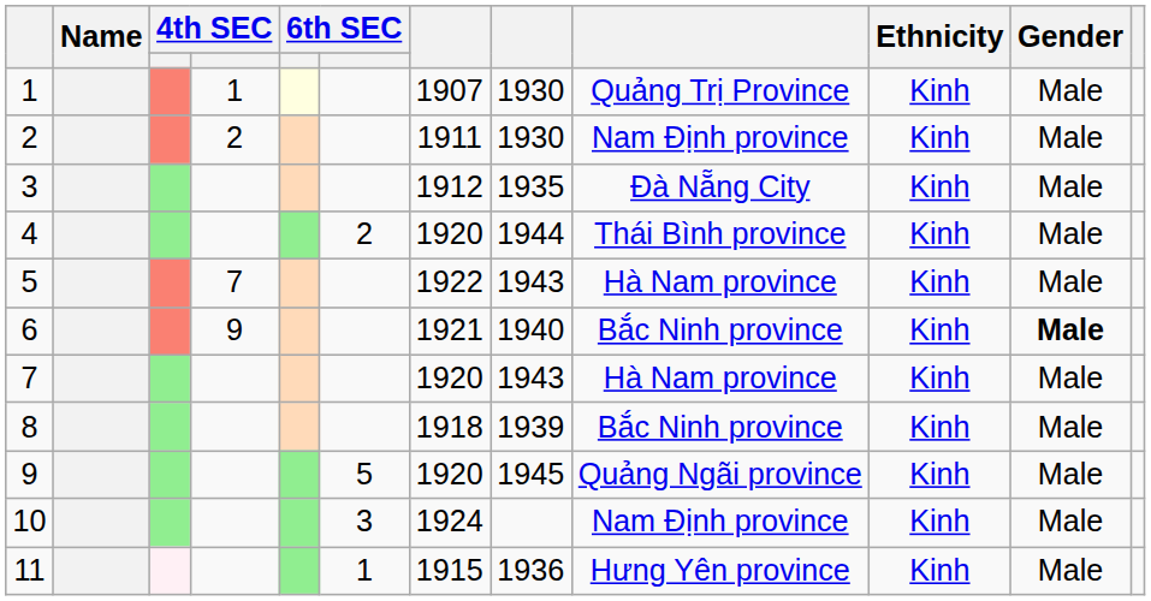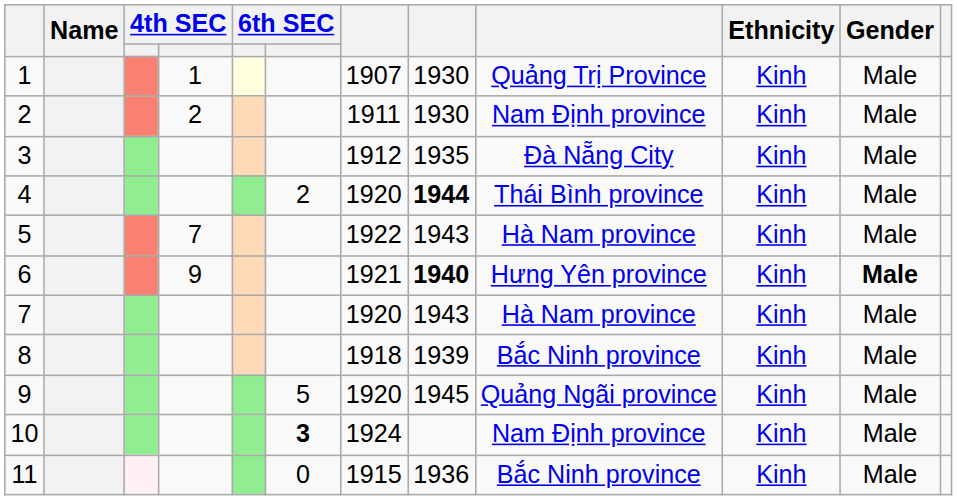 <table class="wikitable sortable" style=text-align:center>
 <tr>
 <th Rowspan="2"></th>
 <th Rowspan="2">Name</th>
 <th colspan="2" unsortable><a href='#'>4th SEC</a></th>
 <th colspan="2" unsortable><a href='#'>6th SEC</a></th>
 <th Rowspan="2"></th>
 <th Rowspan="2"></th>
 <th Rowspan="2"></th>
 <th Rowspan="2">Ethnicity</th>
 <th Rowspan="2">Gender</th>
 <th Rowspan="2"  scope="col" class="unsortable"></th>
 </tr>
 <tr>
 <th></th>
 <th></th>
 <th></th>
 <th></th>
 </tr>
 <tr>
 <td>1</td>
 <th align="center" scope="row" style="font-weight:normal;"></th>
 <td bgcolor = Salmon></td>
 <td>1</td>
 <td bgcolor = LightYellow></td>
 <td></td>
 <td>1907</td>
 <td>1930</td>
 <td><a href='#'>Quảng Trị Province</a></td>
 <td><a href='#'>Kinh</a></td>
 <td>Male</td>
 <td></td>
 </tr>
 <tr>
 <td>2</td>
 <th align="center" scope="row" style="font-weight:normal;"></th>
 <td bgcolor = Salmon></td>
 <td>2</td>
 <td bgcolor = PeachPuff></td>
 <td></td>
 <td>1911</td>
 <td>1930</td>
 <td><a href='#'>Nam Định province</a></td>
 <td><a href='#'>Kinh</a></td>
 <td>Male</td>
 <td></td>
 </tr>
 <tr>
 <td>3</td>
 <th align="center" scope="row" style="font-weight:normal;"></th>
 <td bgcolor = LightGreen></td>
 <td></td>
 <td bgcolor = PeachPuff></td>
 <td></td>
 <td>1912</td>
 <td>1935</td>
 <td><a href='#'>Đà Nẵng City</a></td>
 <td><a href='#'>Kinh</a></td>
 <td>Male</td>
 <td></td>
 </tr>
 <tr>
 <td>4</td>
 <th align="center" scope="row" style="font-weight:normal;"></th>
 <td bgcolor = LightGreen></td>
 <td></td>
 <td bgcolor = LightGreen></td>
 <td>2</td>
 <td>1920</td>
-<td>1944</td>
+<td><strong>1944</strong></td>
 <td><a href='#'>Thái Bình province</a></td>
 <td><a href='#'>Kinh</a></td>
 <td>Male</td>
 <td></td>
 </tr>
 <tr>
 <td>5</td>
 <th align="center" scope="row" style="font-weight:normal;"></th>
 <td bgcolor = Salmon></td>
 <td>7</td>
 <td bgcolor = PeachPuff></td>
 <td></td>
 <td>1922</td>
 <td>1943</td>
 <td><a href='#'>Hà Nam province</a></td>
 <td><a href='#'>Kinh</a></td>
 <td>Male</td>
 <td></td>
 </tr>
 <tr>
 <td>6</td>
 <th align="center" scope="row" style="font-weight:normal;"></th>
 <td bgcolor = Salmon></td>
 <td>9</td>
 <td bgcolor = PeachPuff></td>
 <td></td>
 <td>1921</td>
-<td>1940</td>
-<td><a href='#'>Bắc Ninh province</a></td>
+<td><strong>1940</strong></td>
+<td><a href='#'>Hưng Yên province</a></td>
 <td><a href='#'>Kinh</a></td>
 <td><strong>Male</strong></td>
 <td></td>
 </tr>
 <tr>
 <td>7</td>
 <th align="center" scope="row" style="font-weight:normal;"></th>
 <td bgcolor = LightGreen></td>
 <td></td>
 <td bgcolor = PeachPuff></td>
 <td></td>
 <td>1920</td>
 <td>1943</td>
 <td><a href='#'>Hà Nam province</a></td>
 <td><a href='#'>Kinh</a></td>
 <td>Male</td>
 <td></td>
 </tr>
 <tr>
 <td>8</td>
 <th align="center" scope="row" style="font-weight:normal;"></th>
 <td bgcolor = LightGreen></td>
 <td></td>
 <td bgcolor = PeachPuff></td>
 <td></td>
 <td>1918</td>
 <td>1939</td>
 <td><a href='#'>Bắc Ninh province</a></td>
 <td><a href='#'>Kinh</a></td>
 <td>Male</td>
 <td></td>
 </tr>
 <tr>
 <td>9</td>
 <th align="center" scope="row" style="font-weight:normal;"></th>
 <td bgcolor = LightGreen></td>
 <td></td>
 <td bgcolor = LightGreen></td>
 <td>5</td>
 <td>1920</td>
 <td>1945</td>
 <td><a href='#'>Quảng Ngãi province</a></td>
 <td><a href='#'>Kinh</a></td>
 <td>Male</td>
 <td></td>
 </tr>
 <tr>
 <td>10</td>
 <th align="center" scope="row" style="font-weight:normal;"></th>
 <td bgcolor = LightGreen></td>
 <td></td>
 <td bgcolor = LightGreen></td>
-<td>3</td>
+<td><strong>3</strong></td>
 <td>1924</td>
 <td></td>
 <td><a href='#'>Nam Định province</a></td>
 <td><a href='#'>Kinh</a></td>
 <td>Male</td>
 <td></td>
 </tr>
 <tr>
 <td>11</td>
 <th align="center" scope="row" style="font-weight:normal;"></th>
 <td bgcolor = LavenderBlush></td>
 <td></td>
 <td bgcolor = LightGreen></td>
-<td>1</td>
+<td>0</td>
 <td>1915</td>
 <td>1936</td>
-<td><a href='#'>Hưng Yên province</a></td>
+<td><a href='#'>Bắc Ninh province</a></td>
 <td><a href='#'>Kinh</a></td>
 <td>Male</td>
 <td></td>
 </tr>
 </table>
